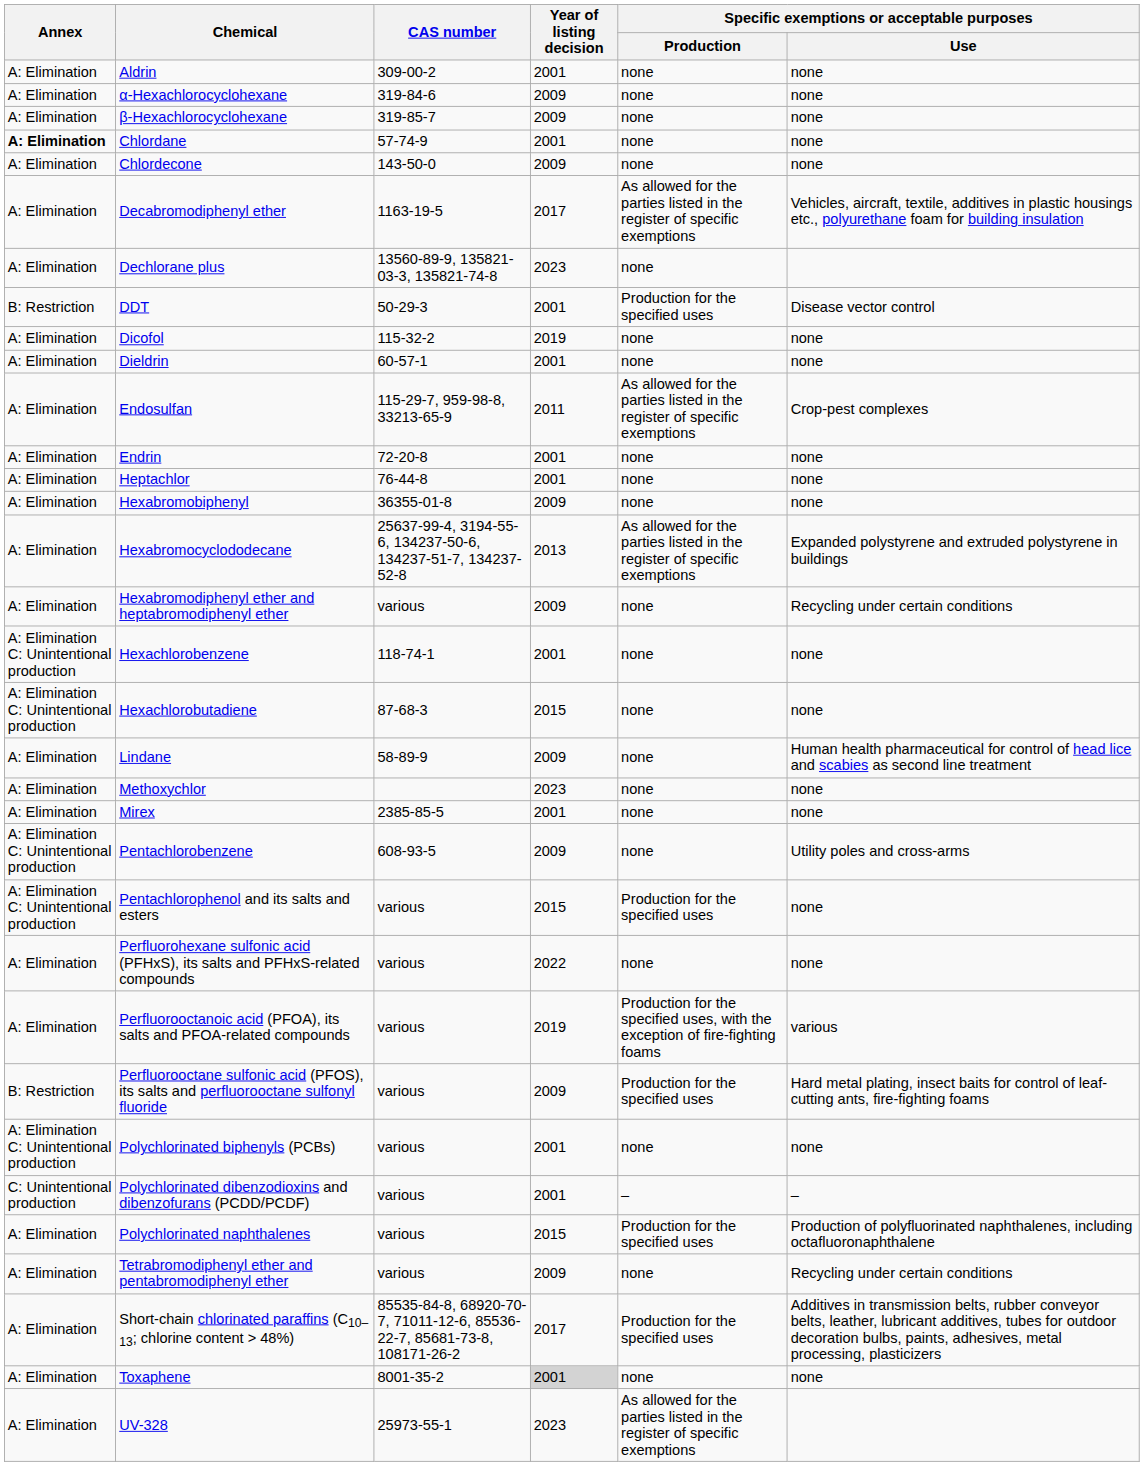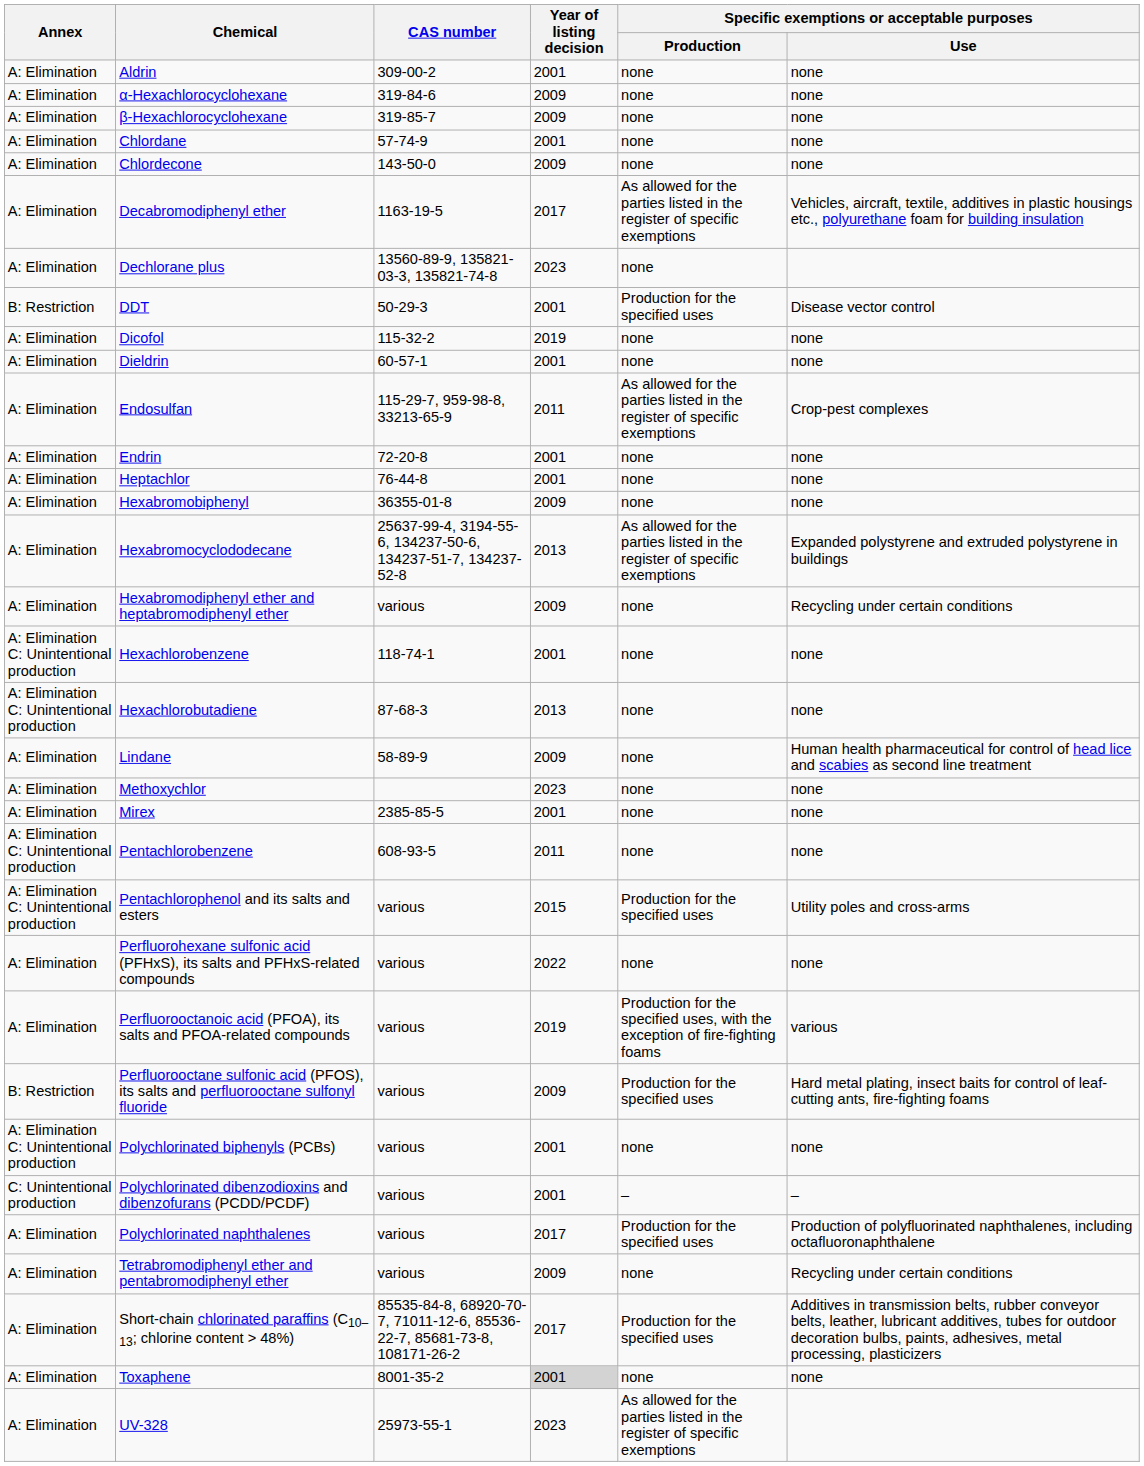 <table class="wikitable sortable toptextcells">
 <tr>
 <th rowspan="2">Annex</th>
 <th rowspan="2">Chemical</th>
 <th rowspan="2"><a href='#'>CAS number</a></th>
 <th rowspan="2">Year of listing decision</th>
 <th colspan="2">Specific exemptions or acceptable purposes</th>
 </tr>
 <tr>
 <th>Production</th>
 <th>Use</th>
 </tr>
 <tr>
 <td>A: Elimination</td>
 <td><a href='#'>Aldrin</a></td>
 <td>309-00-2</td>
 <td>2001</td>
 <td>none</td>
 <td>none</td>
 </tr>
 <tr>
 <td>A: Elimination</td>
 <td><a href='#'>α-Hexachlorocyclohexane</a></td>
 <td>319-84-6</td>
 <td>2009</td>
 <td>none</td>
 <td>none</td>
 </tr>
 <tr>
 <td>A: Elimination</td>
 <td><a href='#'>β-Hexachlorocyclohexane</a></td>
 <td>319-85-7</td>
 <td>2009</td>
 <td>none</td>
 <td>none</td>
 </tr>
 <tr>
-<td><strong>A: Elimination</strong></td>
+<td>A: Elimination</td>
 <td><a href='#'>Chlordane</a></td>
 <td>57-74-9</td>
 <td>2001</td>
 <td>none</td>
 <td>none</td>
 </tr>
 <tr>
 <td>A: Elimination</td>
 <td><a href='#'>Chlordecone</a></td>
 <td>143-50-0</td>
 <td>2009</td>
 <td>none</td>
 <td>none</td>
 </tr>
 <tr>
 <td>A: Elimination</td>
 <td><a href='#'>Decabromodiphenyl ether</a></td>
 <td>1163-19-5</td>
 <td>2017</td>
 <td>As allowed for the parties listed in the register of specific exemptions</td>
 <td>Vehicles, aircraft, textile, additives in plastic housings etc., <a href='#'>polyurethane</a> foam for <a href='#'>building insulation</a></td>
 </tr>
 <tr>
 <td>A: Elimination</td>
 <td><a href='#'>Dechlorane plus</a></td>
 <td>13560-89-9, 135821-03-3, 135821-74-8</td>
 <td>2023</td>
 <td>none</td>
 <td></td>
 </tr>
 <tr>
 <td>B: Restriction</td>
 <td><a href='#'>DDT</a></td>
 <td>50-29-3</td>
 <td>2001</td>
 <td>Production for the specified uses</td>
 <td>Disease vector control</td>
 </tr>
 <tr>
 <td>A: Elimination</td>
 <td><a href='#'>Dicofol</a></td>
 <td>115-32-2</td>
 <td>2019</td>
 <td>none</td>
 <td>none</td>
 </tr>
 <tr>
 <td>A: Elimination</td>
 <td><a href='#'>Dieldrin</a></td>
 <td>60-57-1</td>
 <td>2001</td>
 <td>none</td>
 <td>none</td>
 </tr>
 <tr>
 <td>A: Elimination</td>
 <td><a href='#'>Endosulfan</a></td>
 <td>115-29-7, 959-98-8, 33213-65-9</td>
 <td>2011</td>
 <td>As allowed for the parties listed in the register of specific exemptions</td>
 <td>Crop-pest complexes</td>
 </tr>
 <tr>
 <td>A: Elimination</td>
 <td><a href='#'>Endrin</a></td>
 <td>72-20-8</td>
 <td>2001</td>
 <td>none</td>
 <td>none</td>
 </tr>
 <tr>
 <td>A: Elimination</td>
 <td><a href='#'>Heptachlor</a></td>
 <td>76-44-8</td>
 <td>2001</td>
 <td>none</td>
 <td>none</td>
 </tr>
 <tr>
 <td>A: Elimination</td>
 <td><a href='#'>Hexabromobiphenyl</a></td>
 <td>36355-01-8</td>
 <td>2009</td>
 <td>none</td>
 <td>none</td>
 </tr>
 <tr>
 <td>A: Elimination</td>
 <td><a href='#'>Hexabromocyclododecane</a></td>
 <td>25637-99-4, 3194-55-6, 134237-50-6, 134237-51-7, 134237-52-8</td>
 <td>2013</td>
 <td>As allowed for the parties listed in the register of specific exemptions</td>
 <td>Expanded polystyrene and extruded polystyrene in buildings</td>
 </tr>
 <tr>
 <td>A: Elimination</td>
 <td><a href='#'>Hexabromodiphenyl ether and heptabromodiphenyl ether</a></td>
 <td>various</td>
 <td>2009</td>
 <td>none</td>
 <td>Recycling under certain conditions</td>
 </tr>
 <tr>
 <td>A: Elimination<br>C: Unintentional production</td>
 <td><a href='#'>Hexachlorobenzene</a></td>
 <td>118-74-1</td>
 <td>2001</td>
 <td>none</td>
 <td>none</td>
 </tr>
 <tr>
 <td>A: Elimination<br>C: Unintentional production</td>
 <td><a href='#'>Hexachlorobutadiene</a></td>
 <td>87-68-3</td>
-<td>2015</td>
+<td>2013</td>
 <td>none</td>
 <td>none</td>
 </tr>
 <tr>
 <td>A: Elimination</td>
 <td><a href='#'>Lindane</a></td>
 <td>58-89-9</td>
 <td>2009</td>
 <td>none</td>
 <td>Human health pharmaceutical for control of <a href='#'>head lice</a> and <a href='#'>scabies</a> as second line treatment</td>
 </tr>
 <tr>
 <td>A: Elimination</td>
 <td><a href='#'>Methoxychlor</a></td>
 <td></td>
 <td>2023</td>
 <td>none</td>
 <td>none</td>
 </tr>
 <tr>
 <td>A: Elimination</td>
 <td><a href='#'>Mirex</a></td>
 <td>2385-85-5</td>
 <td>2001</td>
 <td>none</td>
 <td>none</td>
 </tr>
 <tr>
 <td>A: Elimination<br>C: Unintentional production</td>
 <td><a href='#'>Pentachlorobenzene</a></td>
 <td>608-93-5</td>
-<td>2009</td>
+<td>2011</td>
 <td>none</td>
-<td>Utility poles and cross-arms</td>
+<td>none</td>
 </tr>
 <tr>
 <td>A: Elimination<br>C: Unintentional production</td>
 <td><a href='#'>Pentachlorophenol</a> and its salts and esters</td>
 <td>various</td>
 <td>2015</td>
 <td>Production for the specified uses</td>
-<td>none</td>
+<td>Utility poles and cross-arms</td>
 </tr>
 <tr>
 <td>A: Elimination</td>
 <td><a href='#'>Perfluorohexane sulfonic acid</a> (PFHxS), its salts and PFHxS-related compounds</td>
 <td>various</td>
 <td>2022</td>
 <td>none</td>
 <td>none</td>
 </tr>
 <tr>
 <td>A: Elimination</td>
 <td><a href='#'>Perfluorooctanoic acid</a> (PFOA), its salts and PFOA-related compounds</td>
 <td>various</td>
 <td>2019</td>
 <td>Production for the specified uses, with the exception of fire-fighting foams</td>
 <td>various</td>
 </tr>
 <tr>
 <td>B: Restriction</td>
 <td><a href='#'>Perfluorooctane sulfonic acid</a> (PFOS), its salts and <a href='#'>perfluorooctane sulfonyl fluoride</a></td>
 <td>various</td>
 <td>2009</td>
 <td>Production for the specified uses</td>
 <td>Hard metal plating, insect baits for control of leaf-cutting ants, fire-fighting foams</td>
 </tr>
 <tr>
 <td>A: Elimination<br>C: Unintentional production</td>
 <td><a href='#'>Polychlorinated biphenyls</a> (PCBs)</td>
 <td>various</td>
 <td>2001</td>
 <td>none</td>
 <td>none</td>
 </tr>
 <tr>
 <td>C: Unintentional production</td>
 <td><a href='#'>Polychlorinated dibenzodioxins</a> and <a href='#'>dibenzofurans</a> (PCDD/PCDF)</td>
 <td>various</td>
 <td>2001</td>
 <td data-sort-value="-">–</td>
 <td data-sort-value="-">–</td>
 </tr>
 <tr>
 <td>A: Elimination</td>
 <td><a href='#'>Polychlorinated naphthalenes</a></td>
 <td>various</td>
-<td>2015</td>
+<td>2017</td>
 <td>Production for the specified uses</td>
 <td>Production of polyfluorinated naphthalenes, including octafluoronaphthalene</td>
 </tr>
 <tr>
 <td>A: Elimination</td>
 <td><a href='#'>Tetrabromodiphenyl ether and pentabromodiphenyl ether</a></td>
 <td>various</td>
 <td>2009</td>
 <td>none</td>
 <td>Recycling under certain conditions</td>
 </tr>
 <tr>
 <td>A: Elimination</td>
 <td>Short-chain <a href='#'>chlorinated paraffins</a> (C<sub>10–13</sub>; chlorine content > 48%)</td>
 <td>85535-84-8, 68920-70-7, 71011-12-6, 85536-22-7, 85681-73-8, 108171-26-2</td>
 <td>2017</td>
 <td>Production for the specified uses</td>
 <td>Additives in transmission belts, rubber conveyor belts, leather, lubricant additives, tubes for outdoor decoration bulbs, paints, adhesives, metal processing, plasticizers</td>
 </tr>
 <tr>
 <td>A: Elimination</td>
 <td><a href='#'>Toxaphene</a></td>
 <td>8001-35-2</td>
 <td style="background: lightgrey;">2001</td>
 <td>none</td>
 <td>none</td>
 </tr>
 <tr>
 <td>A: Elimination</td>
 <td><a href='#'>UV-328</a></td>
 <td>25973-55-1</td>
 <td>2023</td>
 <td>As allowed for the parties listed in the register of specific exemptions</td>
 <td></td>
 </tr>
 </table>
